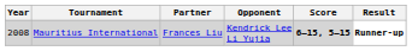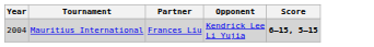 <table class="sortable wikitable" style="font-size: 90%;">
 <tr>
 <th>Year</th>
 <th>Tournament</th>
 <th>Partner</th>
 <th>Opponent</th>
 <th>Score</th>
-<th>Result</th>
 </tr>
 <tr style="background:#D5D5D5">
-<td align="center">2008</td>
+<td align="center">2004</td>
 <td align="left"><a href='#'>Mauritius International</a></td>
 <td align="left"> <a href='#'>Frances Liu</a></td>
 <td align="left"> <a href='#'>Kendrick Lee</a><br> <a href='#'>Li Yujia</a></td>
 <td align="left"><strong>6–15, 5–15</strong></td>
-<td style="text-align:left; background:white"> <strong>Runner-up</strong></td>
 </tr>
 </table>
